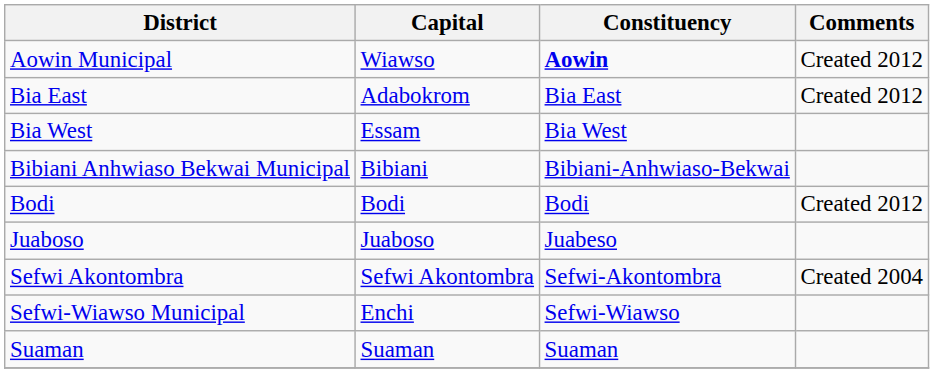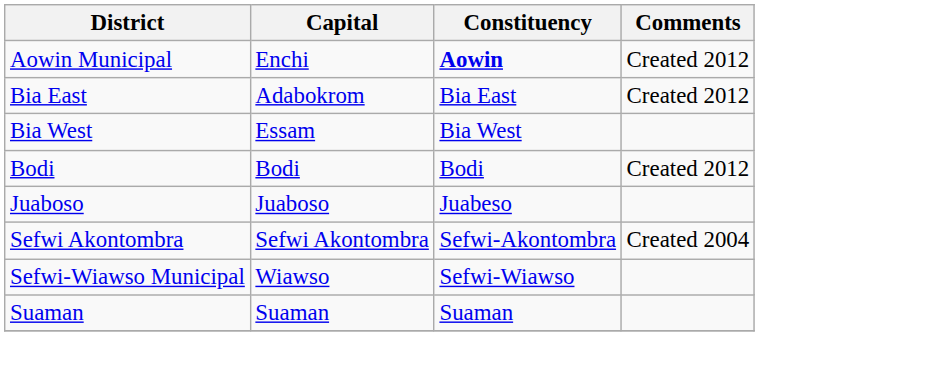 <table class="wikitable sortable">
 <tr>
 <th>District</th>
 <th>Capital</th>
 <th>Constituency</th>
 <th>Comments</th>
 </tr>
 <tr>
 <td><a href='#'>Aowin Municipal</a></td>
-<td><a href='#'>Wiawso</a></td>
+<td><a href='#'>Enchi</a></td>
 <td><strong><a href='#'>Aowin</a></strong></td>
 <td>Created 2012</td>
 </tr>
 <tr>
 <td><a href='#'>Bia East</a></td>
 <td><a href='#'>Adabokrom</a></td>
 <td><a href='#'>Bia East</a></td>
 <td>Created 2012</td>
 </tr>
 <tr>
 <td><a href='#'>Bia West</a></td>
 <td><a href='#'>Essam</a></td>
 <td><a href='#'>Bia West</a></td>
-<td></td>
-</tr>
-<tr>
-<td><a href='#'>Bibiani Anhwiaso Bekwai Municipal</a></td>
-<td><a href='#'>Bibiani</a></td>
-<td><a href='#'>Bibiani-Anhwiaso-Bekwai</a></td>
 <td></td>
 </tr>
 <tr>
 <td><a href='#'>Bodi</a></td>
 <td><a href='#'>Bodi</a></td>
 <td><a href='#'>Bodi</a></td>
 <td>Created 2012</td>
 </tr>
 <tr>
 <td><a href='#'>Juaboso</a></td>
 <td><a href='#'>Juaboso</a></td>
 <td><a href='#'>Juabeso</a></td>
 <td></td>
 </tr>
 <tr>
 <td><a href='#'>Sefwi Akontombra</a></td>
 <td><a href='#'>Sefwi Akontombra</a></td>
 <td><a href='#'>Sefwi-Akontombra</a></td>
 <td>Created 2004</td>
 </tr>
 <tr>
 <td><a href='#'>Sefwi-Wiawso Municipal</a></td>
-<td><a href='#'>Enchi</a></td>
+<td><a href='#'>Wiawso</a></td>
 <td><a href='#'>Sefwi-Wiawso</a></td>
 <td></td>
 </tr>
 <tr>
 <td><a href='#'>Suaman</a></td>
 <td><a href='#'>Suaman</a></td>
 <td><a href='#'>Suaman</a></td>
 <td></td>
 </tr>
 <tr>
 </tr>
 </table>
